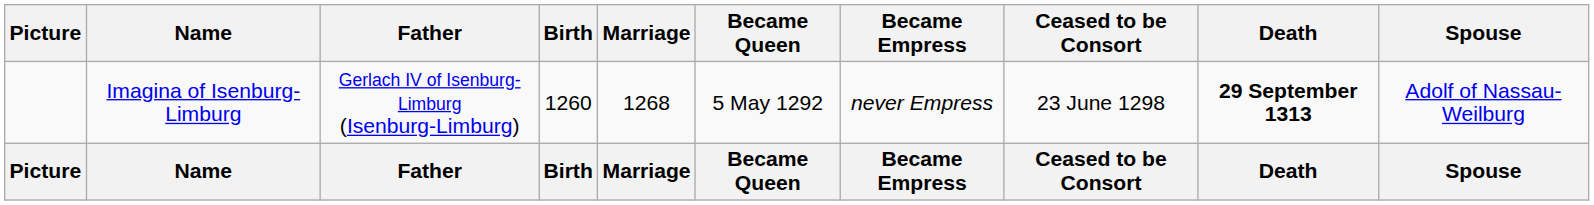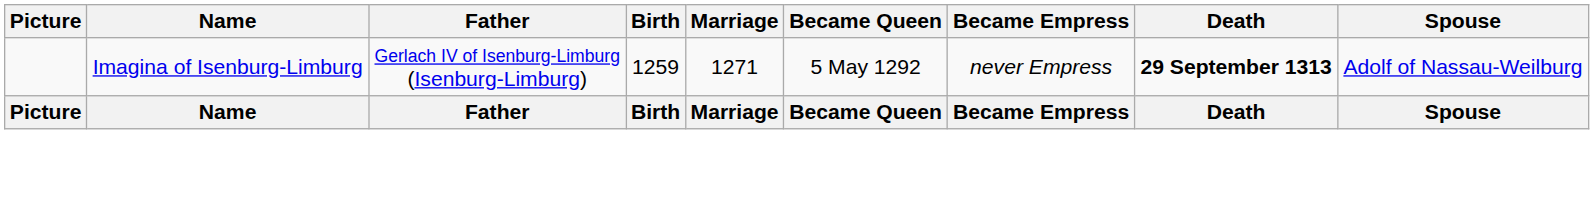 <table width=95% class="wikitable">
 <tr>
 <th>Picture</th>
 <th>Name</th>
 <th>Father</th>
 <th>Birth</th>
 <th>Marriage</th>
 <th>Became Queen</th>
 <th>Became Empress</th>
-<th>Ceased to be Consort</th>
 <th>Death</th>
 <th>Spouse</th>
 </tr>
 <tr>
 <td align="center"></td>
 <td align="center"><a href='#'>Imagina of Isenburg-Limburg</a></td>
 <td align="center"><small><a href='#'>Gerlach IV of Isenburg-Limburg</a></small><br>(<a href='#'>Isenburg-Limburg</a>)</td>
-<td align="center">1260</td>
-<td align="center">1268</td>
+<td align="center">1259</td>
+<td align="center">1271</td>
 <td align="center">5 May 1292</td>
 <td align="center"><em>never Empress</em></td>
-<td align="center">23 June 1298</td>
 <td align="center"><strong>29 September 1313</strong></td>
 <td align="center"><a href='#'>Adolf of Nassau-Weilburg</a></td>
 </tr>
 <tr>
 <th>Picture</th>
 <th>Name</th>
 <th>Father</th>
 <th>Birth</th>
 <th>Marriage</th>
 <th>Became Queen</th>
 <th>Became Empress</th>
-<th>Ceased to be Consort</th>
 <th>Death</th>
 <th>Spouse</th>
 </tr>
 </table>
